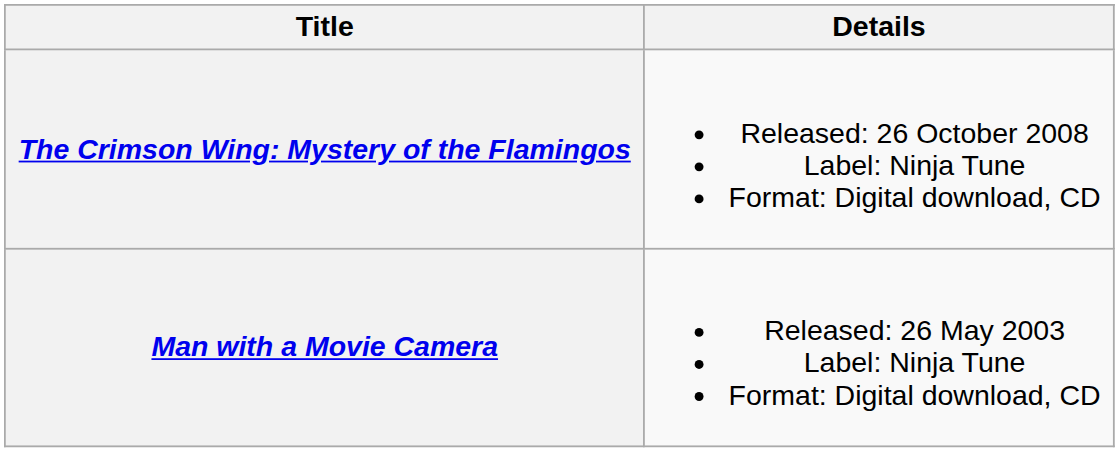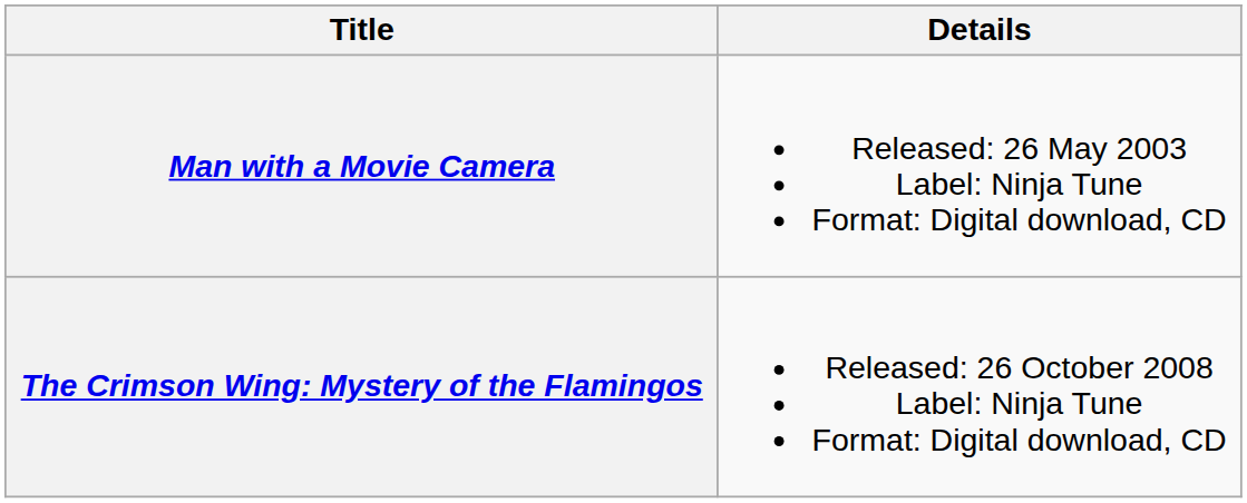 <table class="wikitable plainrowheaders" style="text-align:center;">
 <tr>
 <th scope="col" style="width:22em;">Title</th>
 <th scope="col" style="width:16em;">Details</th>
 </tr>
 <tr>
+<th scope="row"><em><a href='#'>Man with a Movie Camera</a></em></th>
+<td><br><ul><li>Released: 26 May 2003</li><li>Label: Ninja Tune</li><li>Format: Digital download, CD</li></ul></td>
+</tr>
+<tr>
 <th scope="row"><em><a href='#'>The Crimson Wing: Mystery of the Flamingos</a></em></th>
 <td><br><ul><li>Released: 26 October 2008</li><li>Label: Ninja Tune</li><li>Format: Digital download, CD</li></ul></td>
 </tr>
-<tr>
-<th scope="row"><em><a href='#'>Man with a Movie Camera</a></em></th>
-<td><br><ul><li>Released: 26 May 2003</li><li>Label: Ninja Tune</li><li>Format: Digital download, CD</li></ul></td>
-</tr>
 </table>
